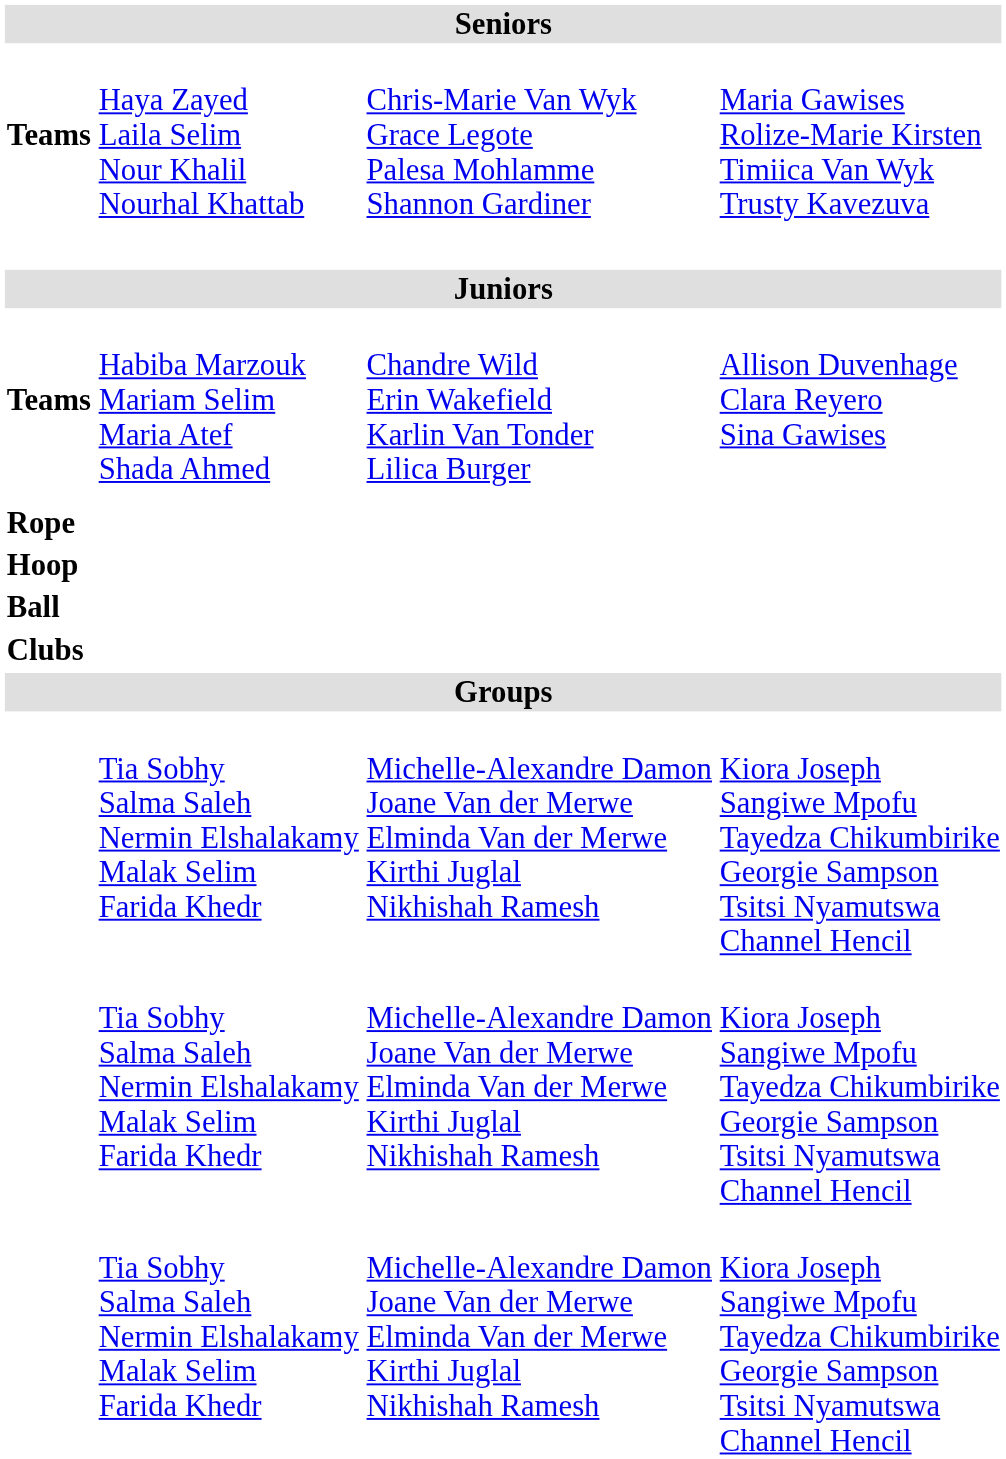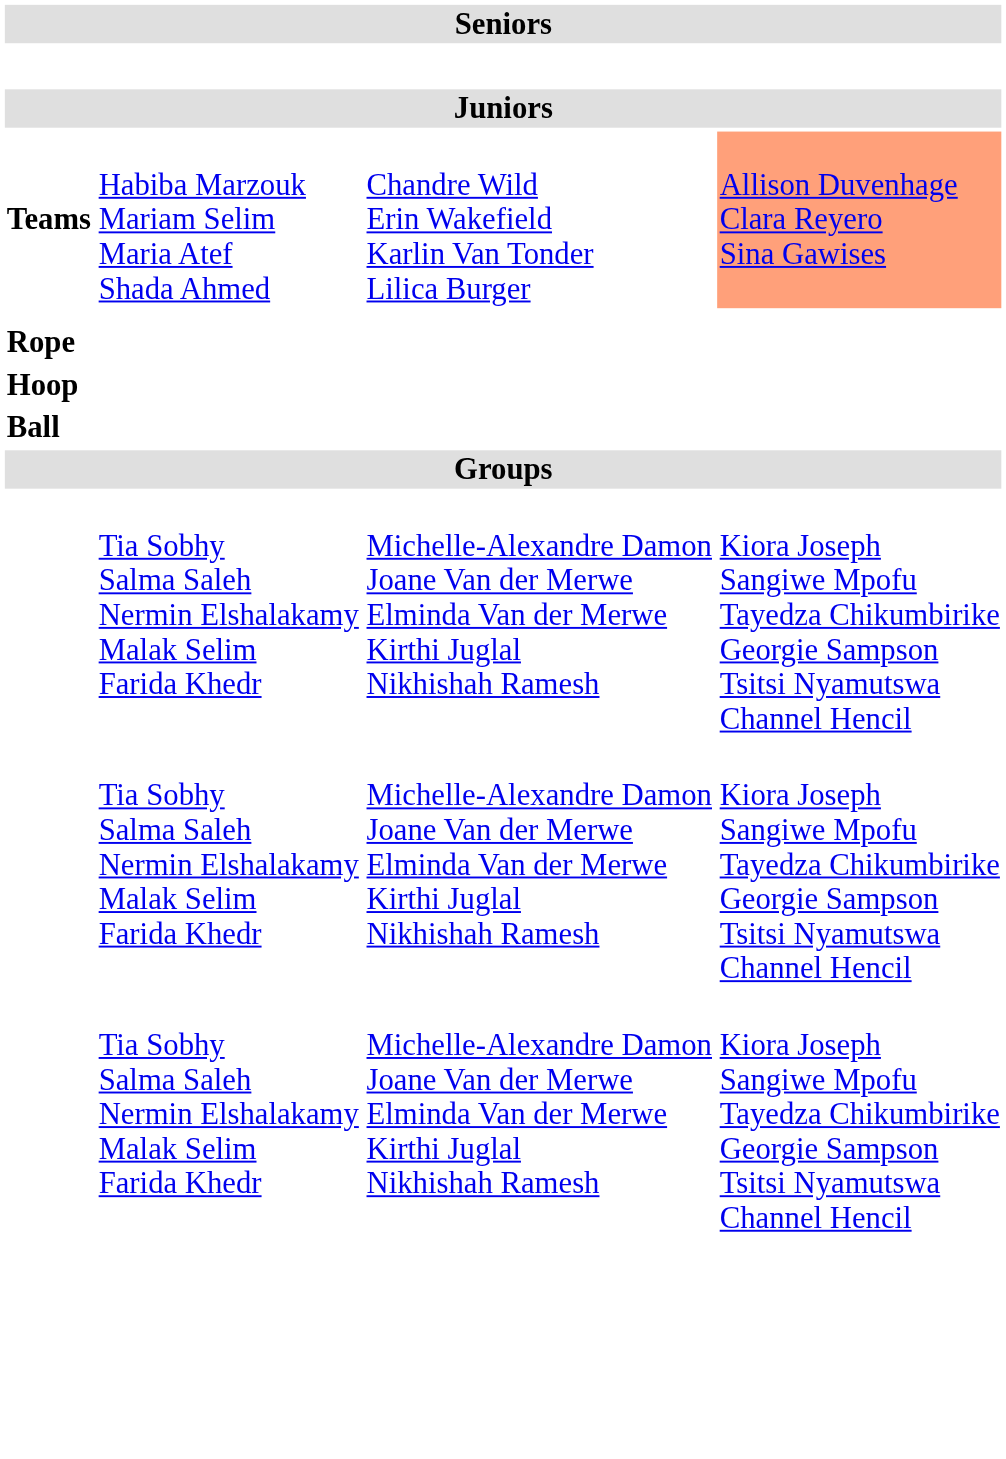 <table>
 <tr bgcolor="DFDFDF">
 <td colspan="4" align="center"><strong>Seniors</strong></td>
-</tr>
-<tr>
-<th scope=row style="text-align:left">Teams</th>
-<td valign="top"><br><a href='#'>Haya Zayed</a><br><a href='#'>Laila Selim</a><br><a href='#'>Nour Khalil</a><br><a href='#'>Nourhal Khattab</a></td>
-<td valign="top"><br><a href='#'>Chris-Marie Van Wyk</a><br><a href='#'>Grace Legote</a><br><a href='#'>Palesa Mohlamme</a><br><a href='#'>Shannon Gardiner</a></td>
-<td valign="top"><br><a href='#'>Maria Gawises</a><br><a href='#'>Rolize-Marie Kirsten</a><br><a href='#'>Timiica Van Wyk</a><br><a href='#'>Trusty Kavezuva</a></td>
 </tr>
 <tr bgcolor="DFDFDF">
 </tr>
 <tr>
 <th scope=row style="text-align:left"></th>
 <td></td>
 <td></td>
 <td></td>
 </tr>
 <tr>
 <th scope=row style="text-align:left"></th>
 <td></td>
 <td></td>
 <td></td>
 </tr>
 <tr>
 <th scope=row style="text-align:left"></th>
 <td></td>
 <td></td>
 <td></td>
 </tr>
 <tr>
 <th scope=row style="text-align:left"></th>
 <td></td>
 <td></td>
 <td></td>
 </tr>
 <tr>
 <th scope=row style="text-align:left"></th>
 <td></td>
 <td></td>
 <td></td>
 </tr>
 <tr bgcolor="DFDFDF">
 <td colspan="4" align="center"><strong>Juniors</strong></td>
 </tr>
 <tr>
 <th scope=row style="text-align:left">Teams</th>
 <td valign="top"><strong></strong><br><a href='#'>Habiba Marzouk</a><br><a href='#'>Mariam Selim</a><br><a href='#'>Maria Atef</a><br><a href='#'>Shada Ahmed</a></td>
 <td valign="top"><br><a href='#'>Chandre Wild</a><br><a href='#'>Erin Wakefield</a><br><a href='#'>Karlin Van Tonder</a><br><a href='#'>Lilica Burger</a></td>
-<td valign="top"><br><a href='#'>Allison Duvenhage</a><br><a href='#'>Clara Reyero</a><br><a href='#'>Sina Gawises</a></td>
+<td valign="top" style="background: lightsalmon;"><br><a href='#'>Allison Duvenhage</a><br><a href='#'>Clara Reyero</a><br><a href='#'>Sina Gawises</a></td>
 </tr>
 <tr bgcolor="DFDFDF">
 </tr>
 <tr>
 <th scope=row style="text-align:left"></th>
 <td></td>
 <td></td>
 <td></td>
 </tr>
 <tr>
 <th scope=row style="text-align:left">Rope</th>
 <td></td>
 <td></td>
 <td></td>
 </tr>
 <tr>
 <th scope=row style="text-align:left">Hoop</th>
 <td></td>
 <td></td>
 <td></td>
 </tr>
 <tr>
 <th scope=row style="text-align:left">Ball</th>
 <td></td>
 <td></td>
 <td></td>
 </tr>
-<tr>
-<th scope=row style="text-align:left">Clubs</th>
-<td></td>
-<td></td>
-<td></td>
-</tr>
 <tr bgcolor="DFDFDF">
 <td colspan="4" align="center"><strong>Groups</strong></td>
 </tr>
 <tr>
 <th scope=row style="text-align:left"></th>
 <td valign="top"><strong></strong><br><a href='#'>Tia Sobhy</a><br><a href='#'>Salma Saleh</a><br><a href='#'>Nermin Elshalakamy</a><br><a href='#'>Malak Selim</a><br><a href='#'>Farida Khedr</a></td>
 <td valign="top"><br><a href='#'>Michelle-Alexandre Damon</a><br><a href='#'>Joane Van der Merwe</a><br><a href='#'>Elminda Van der Merwe</a><br><a href='#'>Kirthi Juglal</a><br><a href='#'>Nikhishah Ramesh</a></td>
 <td valign="top"><br><a href='#'>Kiora Joseph</a><br><a href='#'>Sangiwe Mpofu</a><br><a href='#'>Tayedza Chikumbirike</a><br><a href='#'>Georgie Sampson</a><br><a href='#'>Tsitsi Nyamutswa</a><br><a href='#'>Channel Hencil</a></td>
 </tr>
 <tr>
 <th scope=row style="text-align:left"></th>
 <td valign="top"><strong></strong><br><a href='#'>Tia Sobhy</a><br><a href='#'>Salma Saleh</a><br><a href='#'>Nermin Elshalakamy</a><br><a href='#'>Malak Selim</a><br><a href='#'>Farida Khedr</a></td>
 <td valign="top"><br><a href='#'>Michelle-Alexandre Damon</a><br><a href='#'>Joane Van der Merwe</a><br><a href='#'>Elminda Van der Merwe</a><br><a href='#'>Kirthi Juglal</a><br><a href='#'>Nikhishah Ramesh</a></td>
 <td valign="top"><br><a href='#'>Kiora Joseph</a><br><a href='#'>Sangiwe Mpofu</a><br><a href='#'>Tayedza Chikumbirike</a><br><a href='#'>Georgie Sampson</a><br><a href='#'>Tsitsi Nyamutswa</a><br><a href='#'>Channel Hencil</a></td>
 </tr>
 <tr>
 <th scope=row style="text-align:left"></th>
 <td valign="top"><strong></strong><br><a href='#'>Tia Sobhy</a><br><a href='#'>Salma Saleh</a><br><a href='#'>Nermin Elshalakamy</a><br><a href='#'>Malak Selim</a><br><a href='#'>Farida Khedr</a></td>
 <td valign="top"><br><a href='#'>Michelle-Alexandre Damon</a><br><a href='#'>Joane Van der Merwe</a><br><a href='#'>Elminda Van der Merwe</a><br><a href='#'>Kirthi Juglal</a><br><a href='#'>Nikhishah Ramesh</a></td>
 <td valign="top"><br><a href='#'>Kiora Joseph</a><br><a href='#'>Sangiwe Mpofu</a><br><a href='#'>Tayedza Chikumbirike</a><br><a href='#'>Georgie Sampson</a><br><a href='#'>Tsitsi Nyamutswa</a><br><a href='#'>Channel Hencil</a></td>
 </tr>
 </table>
